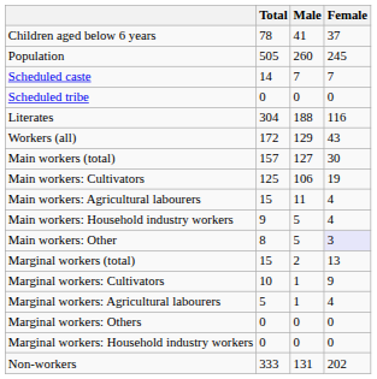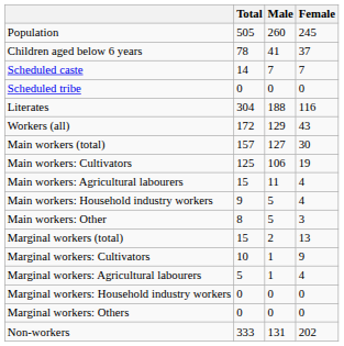 <table class="wikitable sortable">
 <tr>
 <th></th>
 <th>Total</th>
 <th>Male</th>
 <th>Female</th>
 </tr>
 <tr>
+<td>Population</td>
+<td>505</td>
+<td>260</td>
+<td>245</td>
+</tr>
+<tr>
 <td>Children aged below 6 years</td>
 <td>78</td>
 <td>41</td>
 <td>37</td>
-</tr>
-<tr>
-<td>Population</td>
-<td>505</td>
-<td>260</td>
-<td>245</td>
 </tr>
 <tr>
 <td><a href='#'>Scheduled caste</a></td>
 <td>14</td>
 <td>7</td>
 <td>7</td>
 </tr>
 <tr>
 <td><a href='#'>Scheduled tribe</a></td>
 <td>0</td>
 <td>0</td>
 <td>0</td>
 </tr>
 <tr>
 <td>Literates</td>
 <td>304</td>
 <td>188</td>
 <td>116</td>
 </tr>
 <tr>
 <td>Workers (all)</td>
 <td>172</td>
 <td>129</td>
 <td>43</td>
 </tr>
 <tr>
 <td>Main workers (total)</td>
 <td>157</td>
 <td>127</td>
 <td>30</td>
 </tr>
 <tr>
 <td>Main workers: Cultivators</td>
 <td>125</td>
 <td>106</td>
 <td>19</td>
 </tr>
 <tr>
 <td>Main workers: Agricultural labourers</td>
 <td>15</td>
 <td>11</td>
 <td>4</td>
 </tr>
 <tr>
 <td>Main workers: Household industry workers</td>
 <td>9</td>
 <td>5</td>
 <td>4</td>
 </tr>
 <tr>
 <td>Main workers: Other</td>
 <td>8</td>
 <td>5</td>
-<td style="background: lavender;">3</td>
+<td>3</td>
 </tr>
 <tr>
 <td>Marginal workers (total)</td>
 <td>15</td>
 <td>2</td>
 <td>13</td>
 </tr>
 <tr>
 <td>Marginal workers: Cultivators</td>
 <td>10</td>
 <td>1</td>
 <td>9</td>
 </tr>
 <tr>
 <td>Marginal workers: Agricultural labourers</td>
 <td>5</td>
 <td>1</td>
 <td>4</td>
 </tr>
 <tr>
-<td>Marginal workers: Others</td>
+<td>Marginal workers: Household industry workers</td>
 <td>0</td>
 <td>0</td>
 <td>0</td>
 </tr>
 <tr>
-<td>Marginal workers: Household industry workers</td>
+<td>Marginal workers: Others</td>
 <td>0</td>
 <td>0</td>
 <td>0</td>
 </tr>
 <tr>
 <td>Non-workers</td>
 <td>333</td>
 <td>131</td>
 <td>202</td>
 </tr>
 </table>
